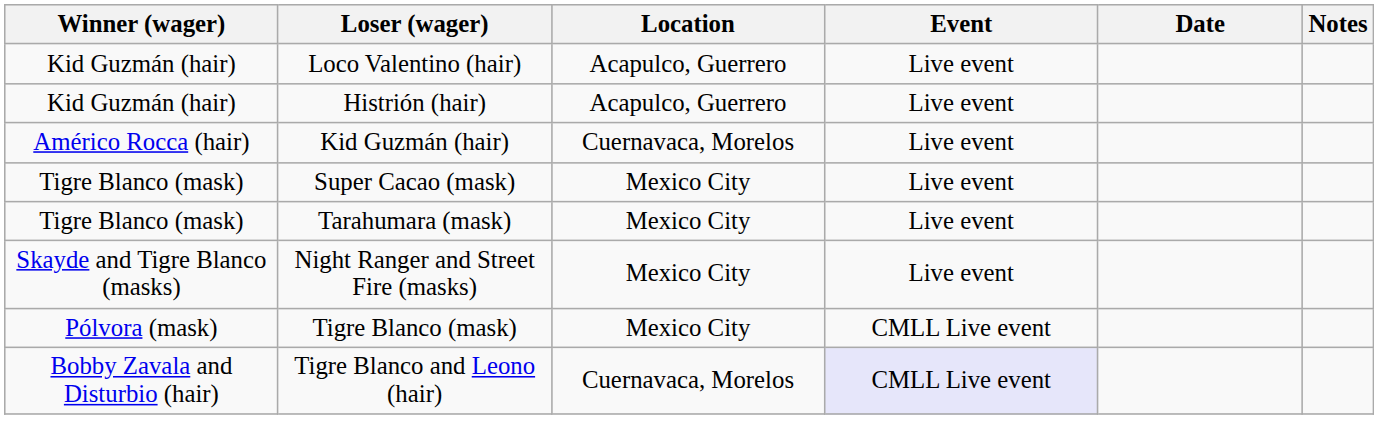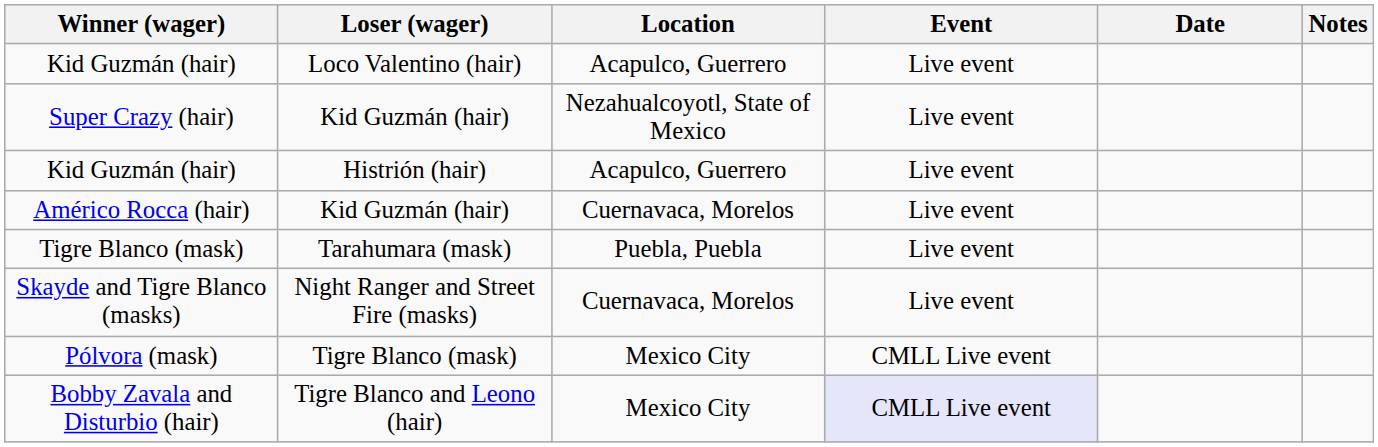 <table class="wikitable sortable" width=100%  style="text-align: center">
 <tr>
 <th width=20% scope="col">Winner (wager)</th>
 <th width=20% scope="col">Loser (wager)</th>
 <th width=20% scope="col">Location</th>
 <th width=20% scope="col">Event</th>
 <th width=15% scope="col">Date</th>
 <th class="unsortable" width=5% scope="col">Notes</th>
 </tr>
 <tr>
 <td>Kid Guzmán (hair)</td>
 <td>Loco Valentino (hair)</td>
 <td>Acapulco, Guerrero</td>
 <td>Live event</td>
 <td></td>
 <td></td>
+</tr>
+<tr>
+<td><a href='#'>Super Crazy</a> (hair)</td>
+<td>Kid Guzmán (hair)</td>
+<td>Nezahualcoyotl, State of Mexico</td>
+<td>Live event</td>
+<td></td>
+<td> </td>
 </tr>
 <tr>
 <td>Kid Guzmán (hair)</td>
 <td>Histrión (hair)</td>
 <td>Acapulco, Guerrero</td>
 <td>Live event</td>
 <td></td>
 <td> </td>
 </tr>
 <tr>
 <td><a href='#'>Américo Rocca</a> (hair)</td>
 <td>Kid Guzmán (hair)</td>
 <td>Cuernavaca, Morelos</td>
 <td>Live event</td>
 <td></td>
 <td> </td>
 </tr>
 <tr>
 <td>Tigre Blanco (mask)</td>
-<td>Super Cacao (mask)</td>
-<td>Mexico City</td>
-<td>Live event</td>
-<td></td>
-<td></td>
-</tr>
-<tr>
-<td>Tigre Blanco (mask)</td>
 <td>Tarahumara (mask)</td>
-<td>Mexico City</td>
+<td>Puebla, Puebla</td>
 <td>Live event</td>
 <td></td>
 <td></td>
 </tr>
 <tr>
 <td><a href='#'>Skayde</a> and Tigre Blanco (masks)</td>
 <td>Night Ranger and Street Fire (masks)</td>
-<td>Mexico City</td>
+<td>Cuernavaca, Morelos</td>
 <td>Live event</td>
 <td></td>
 <td></td>
 </tr>
 <tr>
 <td><a href='#'>Pólvora</a> (mask)</td>
 <td>Tigre Blanco (mask)</td>
 <td>Mexico City</td>
 <td>CMLL Live event</td>
 <td></td>
 <td></td>
 </tr>
 <tr>
 <td><a href='#'>Bobby Zavala</a> and <a href='#'>Disturbio</a> (hair)</td>
 <td>Tigre Blanco and <a href='#'>Leono</a> (hair)</td>
-<td>Cuernavaca, Morelos</td>
+<td>Mexico City</td>
 <td style="background: lavender;">CMLL Live event</td>
 <td></td>
 <td></td>
 </tr>
 </table>
